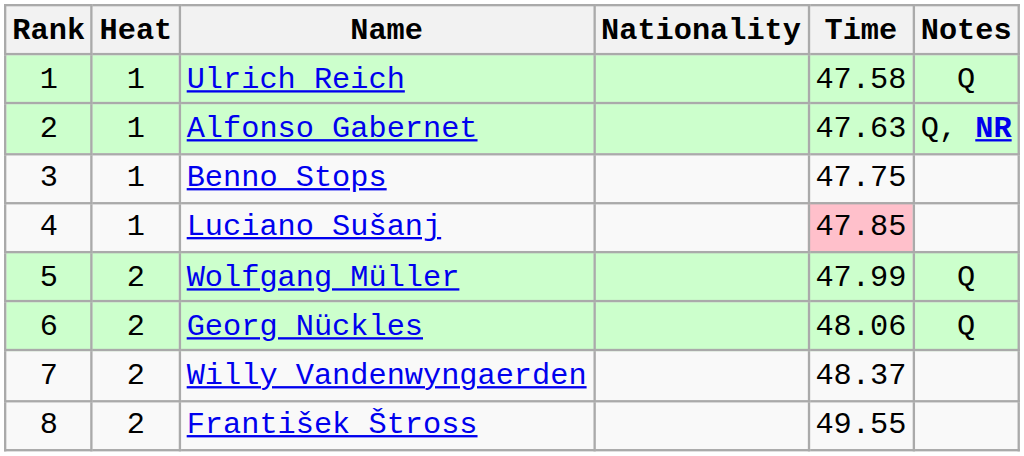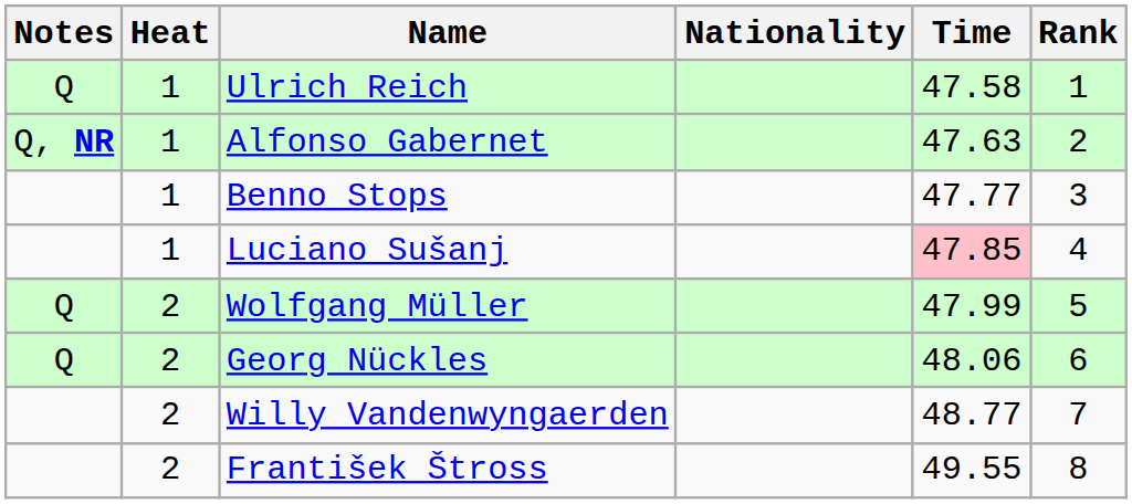 <table class="wikitable sortable" style="text-align:center">
 <tr>
-<th>Rank</th>
+<th>Notes</th>
 <th>Heat</th>
 <th>Name</th>
 <th>Nationality</th>
 <th>Time</th>
-<th>Notes</th>
+<th>Rank</th>
 </tr>
 <tr bgcolor=ccffcc>
-<td>1</td>
+<td>Q</td>
 <td>1</td>
 <td align="left"><a href='#'>Ulrich Reich</a></td>
 <td align=left></td>
 <td>47.58</td>
-<td>Q</td>
+<td>1</td>
 </tr>
 <tr bgcolor=ccffcc>
-<td>2</td>
+<td>Q, <strong><a href='#'>NR</a></strong></td>
 <td>1</td>
 <td align="left"><a href='#'>Alfonso Gabernet</a></td>
 <td align=left></td>
 <td>47.63</td>
-<td>Q, <strong><a href='#'>NR</a></strong></td>
+<td>2</td>
 </tr>
 <tr>
-<td>3</td>
+<td></td>
 <td>1</td>
 <td align="left"><a href='#'>Benno Stops</a></td>
 <td align=left></td>
-<td>47.75</td>
-<td></td>
+<td>47.77</td>
+<td>3</td>
 </tr>
 <tr>
-<td>4</td>
+<td></td>
 <td>1</td>
 <td align="left"><a href='#'>Luciano Sušanj</a></td>
 <td align=left></td>
 <td style="background: pink;">47.85</td>
-<td></td>
+<td>4</td>
 </tr>
 <tr bgcolor=ccffcc>
-<td>5</td>
+<td>Q</td>
 <td>2</td>
 <td align="left"><a href='#'>Wolfgang Müller</a></td>
 <td align=left></td>
 <td>47.99</td>
-<td>Q</td>
+<td>5</td>
 </tr>
 <tr bgcolor=ccffcc>
-<td>6</td>
+<td>Q</td>
 <td>2</td>
 <td align="left"><a href='#'>Georg Nückles</a></td>
 <td align=left></td>
 <td>48.06</td>
-<td>Q</td>
+<td>6</td>
 </tr>
 <tr>
-<td>7</td>
+<td></td>
 <td>2</td>
 <td align="left"><a href='#'>Willy Vandenwyngaerden</a></td>
 <td align=left></td>
-<td>48.37</td>
-<td></td>
+<td>48.77</td>
+<td>7</td>
 </tr>
 <tr>
-<td>8</td>
+<td></td>
 <td>2</td>
 <td align="left"><a href='#'>František Štross</a></td>
 <td align=left></td>
 <td>49.55</td>
-<td></td>
+<td>8</td>
 </tr>
 </table>
